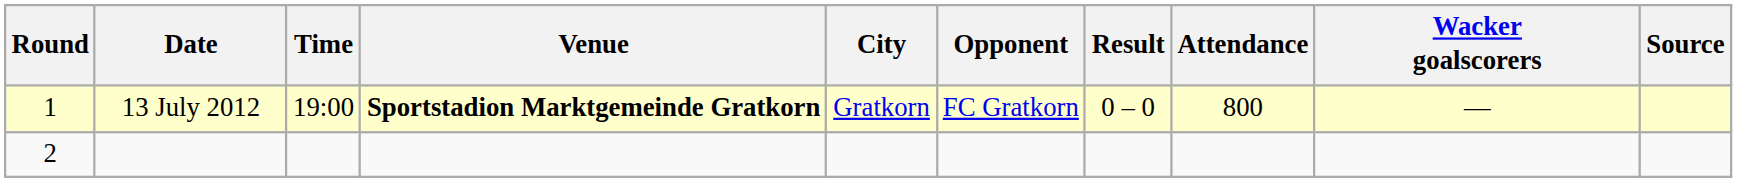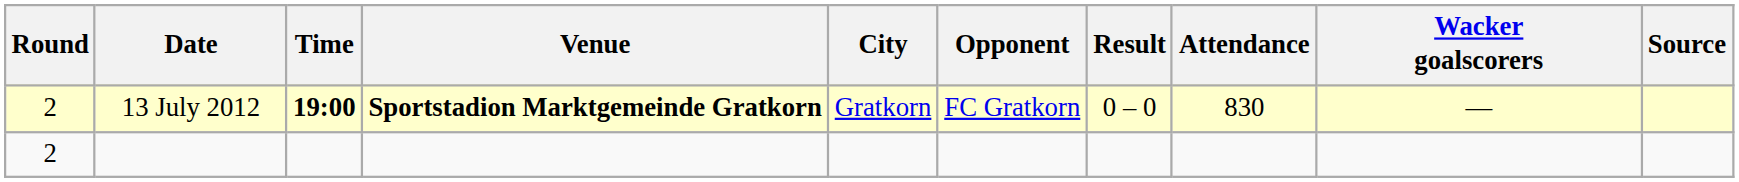 <table class="wikitable" Style="text-align: center;font-size:75%">
 <tr>
 <th>Round</th>
 <th style="width:80px">Date</th>
 <th>Time</th>
 <th>Venue</th>
 <th>City</th>
 <th>Opponent</th>
 <th>Result</th>
 <th>Attendance</th>
 <th style="width:140px"><a href='#'>Wacker</a><br>goalscorers</th>
 <th>Source</th>
 </tr>
 <tr style="background:#ffc;">
-<td>1</td>
+<td>2</td>
 <td>13 July 2012</td>
-<td>19:00</td>
+<td><strong>19:00</strong></td>
 <td><strong>Sportstadion Marktgemeinde Gratkorn</strong></td>
 <td><a href='#'>Gratkorn</a></td>
 <td><a href='#'>FC Gratkorn</a></td>
 <td>0 – 0</td>
-<td>800</td>
+<td>830</td>
 <td>—</td>
 <td></td>
 </tr>
 <tr>
 <td>2</td>
 <td></td>
 <td></td>
 <td></td>
 <td></td>
 <td></td>
 <td></td>
 <td></td>
 <td></td>
 <td></td>
 </tr>
 </table>
